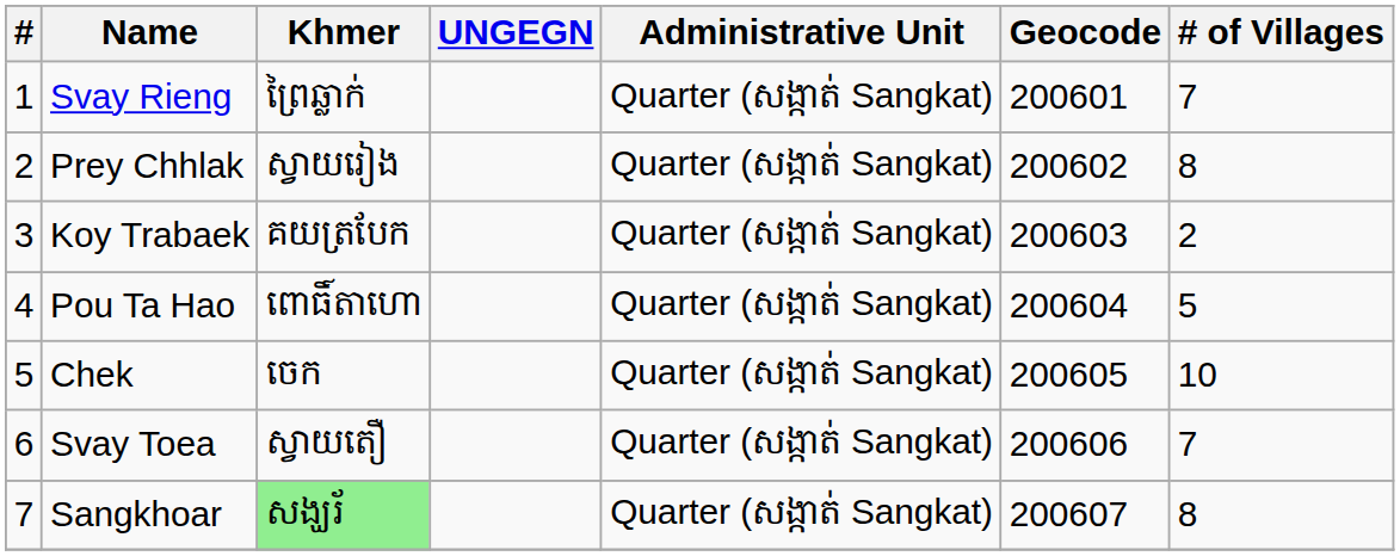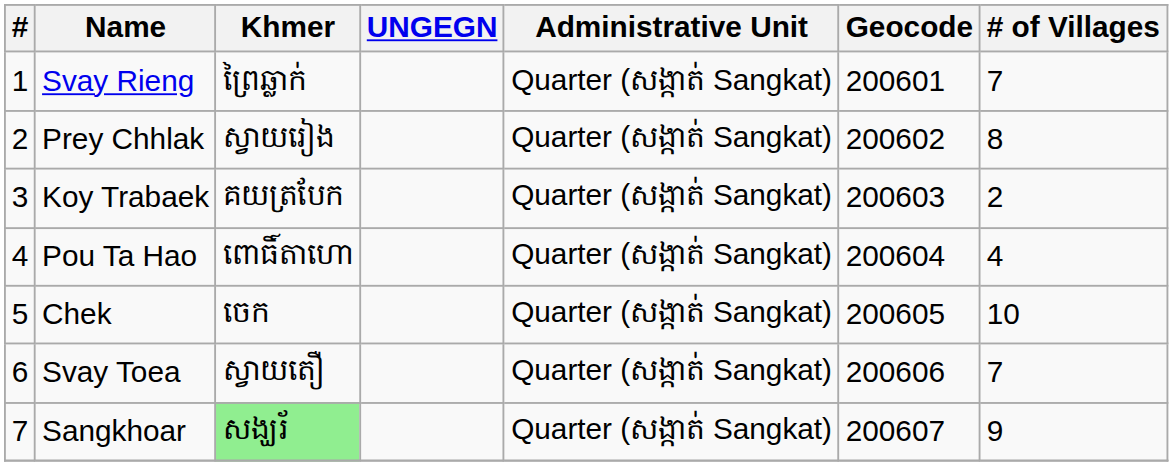 <table class="wikitable sortable">
 <tr>
 <th>#</th>
 <th>Name</th>
 <th>Khmer</th>
 <th><a href='#'>UNGEGN</a></th>
 <th>Administrative Unit</th>
 <th>Geocode</th>
 <th># of Villages</th>
 </tr>
 <tr>
 <td>1</td>
 <td><a href='#'>Svay Rieng</a></td>
 <td>ព្រៃឆ្លាក់</td>
 <td></td>
 <td>Quarter (សង្កាត់ Sangkat)</td>
 <td>200601</td>
 <td>7</td>
 </tr>
 <tr>
 <td>2</td>
 <td>Prey Chhlak</td>
 <td>ស្វាយរៀង</td>
 <td></td>
 <td>Quarter (សង្កាត់ Sangkat)</td>
 <td>200602</td>
 <td>8</td>
 </tr>
 <tr>
 <td>3</td>
 <td>Koy Trabaek</td>
 <td>គយត្របែក</td>
 <td></td>
 <td>Quarter (សង្កាត់ Sangkat)</td>
 <td>200603</td>
 <td>2</td>
 </tr>
 <tr>
 <td>4</td>
 <td>Pou Ta Hao</td>
 <td>ពោធិ៍តាហោ</td>
 <td></td>
 <td>Quarter (សង្កាត់ Sangkat)</td>
 <td>200604</td>
-<td>5</td>
+<td>4</td>
 </tr>
 <tr>
 <td>5</td>
 <td>Chek</td>
 <td>ចេក</td>
 <td></td>
 <td>Quarter (សង្កាត់ Sangkat)</td>
 <td>200605</td>
 <td>10</td>
 </tr>
 <tr>
 <td>6</td>
 <td>Svay Toea</td>
 <td>ស្វាយតឿ</td>
 <td></td>
 <td>Quarter (សង្កាត់ Sangkat)</td>
 <td>200606</td>
 <td>7</td>
 </tr>
 <tr>
 <td>7</td>
 <td>Sangkhoar</td>
 <td style="background: lightgreen;">សង្ឃរ័</td>
 <td></td>
 <td>Quarter (សង្កាត់ Sangkat)</td>
 <td>200607</td>
-<td>8</td>
+<td>9</td>
 </tr>
 <tr>
 </tr>
 </table>
